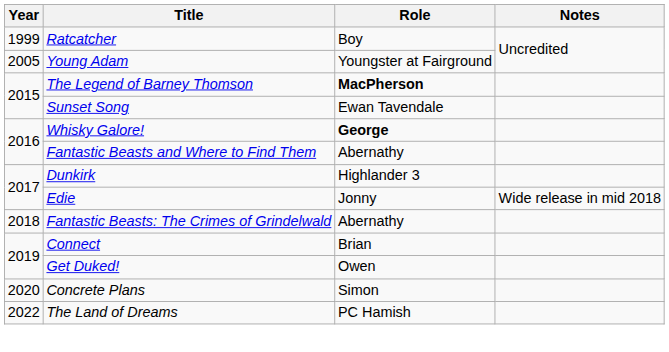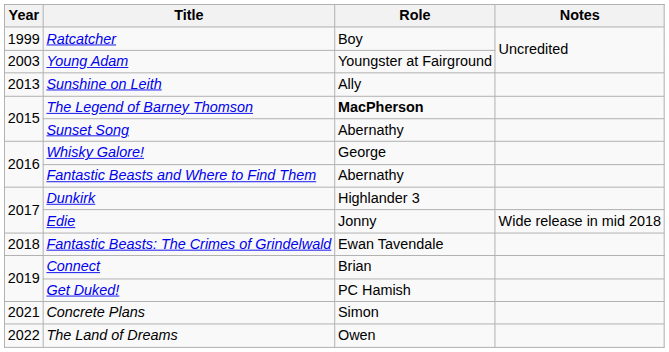 <table class="wikitable sortable">
 <tr>
 <th>Year</th>
 <th>Title</th>
 <th>Role</th>
 <th class="unsortable">Notes</th>
 </tr>
 <tr>
 <td>1999</td>
 <td><em><a href='#'>Ratcatcher</a></em></td>
 <td>Boy</td>
 <td rowspan="2">Uncredited</td>
 </tr>
 <tr>
-<td>2005</td>
+<td>2003</td>
 <td><em><a href='#'>Young Adam</a></em></td>
 <td>Youngster at Fairground</td>
+</tr>
+<tr>
+<td>2013</td>
+<td><em><a href='#'>Sunshine on Leith</a></em></td>
+<td>Ally</td>
+<td></td>
 </tr>
 <tr>
 <td rowspan="2">2015</td>
 <td><em><a href='#'>The Legend of Barney Thomson</a></em></td>
 <td><strong>MacPherson</strong></td>
 <td></td>
 </tr>
 <tr>
 <td><em><a href='#'>Sunset Song</a></em></td>
-<td>Ewan Tavendale</td>
+<td>Abernathy</td>
 <td></td>
 </tr>
 <tr>
 <td rowspan="2">2016</td>
 <td><em><a href='#'>Whisky Galore!</a></em></td>
-<td><strong>George</strong></td>
+<td>George</td>
 <td></td>
 </tr>
 <tr>
 <td><em><a href='#'>Fantastic Beasts and Where to Find Them</a></em></td>
 <td>Abernathy</td>
 <td></td>
 </tr>
 <tr>
 <td rowspan="2">2017</td>
 <td><em><a href='#'>Dunkirk</a></em></td>
 <td>Highlander 3</td>
 <td></td>
 </tr>
 <tr>
 <td><em><a href='#'>Edie</a></em></td>
 <td>Jonny</td>
 <td>Wide release in mid 2018</td>
 </tr>
 <tr>
 <td>2018</td>
 <td><em><a href='#'>Fantastic Beasts: The Crimes of Grindelwald</a></em></td>
-<td>Abernathy</td>
+<td>Ewan Tavendale</td>
 <td></td>
 </tr>
 <tr>
 <td rowspan="2">2019</td>
 <td><em><a href='#'>Connect</a></em></td>
 <td>Brian</td>
 <td></td>
 </tr>
 <tr>
 <td><em><a href='#'>Get Duked!</a></em></td>
-<td>Owen</td>
+<td>PC Hamish</td>
 <td></td>
 </tr>
 <tr>
-<td>2020</td>
+<td>2021</td>
 <td><em>Concrete Plans</em></td>
 <td>Simon</td>
 <td></td>
 </tr>
 <tr>
 <td>2022</td>
 <td><em>The Land of Dreams</em></td>
-<td>PC Hamish</td>
+<td>Owen</td>
 <td></td>
 </tr>
 </table>
